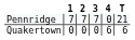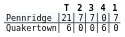 <table style="border-collapse: collapse;">
 <tr>
 <th style="text-align: left;"></th>
-<th style="text-align: center; padding: 0px 3px 0px 3px; width:12px;">1</th>
+<th style="text-align: center; padding: 0px 3px 0px 3px; width:12px;">T</th>
 <th style="text-align: center; padding: 0px 3px 0px 3px; width:12px;">2</th>
 <th style="text-align: center; padding: 0px 3px 0px 3px; width:12px;">3</th>
 <th style="text-align: center; padding: 0px 3px 0px 3px; width:12px;">4</th>
-<th style="text-align: center; padding: 0px 3px 0px 3px; width:12px;">T</th>
+<th style="text-align: center; padding: 0px 3px 0px 3px; width:12px;">1</th>
 </tr>
 <tr>
 <td style="background: #f8f9fa; text-align: left; border-bottom: 1px solid black; padding: 0px 3px 0px 3px;">Pennridge</td>
-<td style="background: #f8f9fa; border-left: 1px solid black; border-bottom: 1px solid black; text-align: right; padding: 0px 3px 0px 3px;">7</td>
+<td style="background: #f8f9fa; border-left: 1px solid black; border-bottom: 1px solid black; text-align: right; padding: 0px 3px 0px 3px;">21</td>
 <td style="background: #f8f9fa; border-left: 1px solid black; border-bottom: 1px solid black; text-align: right; padding: 0px 3px 0px 3px;">7</td>
 <td style="background: #f8f9fa; border-left: 1px solid black; border-bottom: 1px solid black; text-align: right; padding: 0px 3px 0px 3px;">7</td>
 <td style="background: #f8f9fa; border-left: 1px solid black; border-bottom: 1px solid black; text-align: right; padding: 0px 3px 0px 3px;">0</td>
-<td style="background: #f8f9fa; border-left: 1px solid black; border-bottom: 1px solid black; text-align: right; padding: 0px 3px 0px 3px;">21</td>
+<td style="background: #f8f9fa; border-left: 1px solid black; border-bottom: 1px solid black; text-align: right; padding: 0px 3px 0px 3px;">7</td>
 </tr>
 <tr>
 <td style="padding: 0px 3px 0px 3px;">Quakertown</td>
-<td style="border-left: 1px solid black; text-align: right; padding: 0px 3px 0px 3px;">0</td>
+<td style="border-left: 1px solid black; text-align: right; padding: 0px 3px 0px 3px;">6</td>
 <td style="border-left: 1px solid black; text-align: right; padding: 0px 3px 0px 3px;">0</td>
 <td style="border-left: 1px solid black; text-align: right; padding: 0px 3px 0px 3px;">0</td>
 <td style="border-left: 1px solid black; text-align: right; padding: 0px 3px 0px 3px;">6</td>
-<td style="border-left: 1px solid black; text-align: right; padding: 0px 3px 0px 3px;">6</td>
+<td style="border-left: 1px solid black; text-align: right; padding: 0px 3px 0px 3px;">0</td>
 </tr>
 </table>
